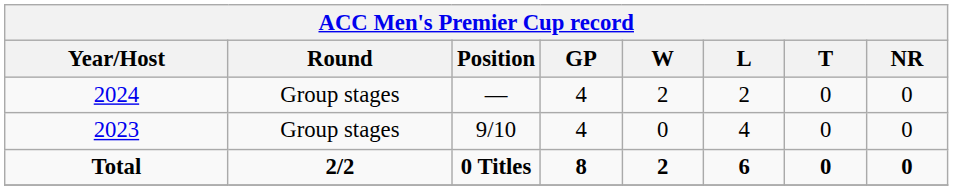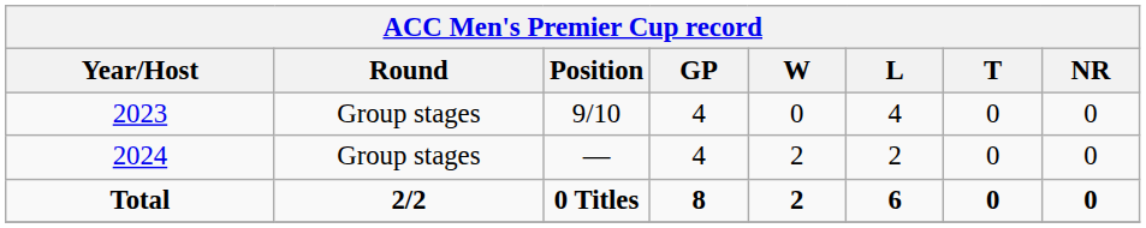 <table class="wikitable" style="text-align: center;">
 <tr>
 <th colspan=8><a href='#'>ACC Men's Premier Cup record</a></th>
 </tr>
 <tr>
 <th width=150>Year/Host</th>
 <th width=150>Round</th>
 <th width=50>Position</th>
 <th width=50>GP</th>
 <th width=50>W</th>
 <th width=50>L</th>
 <th width=50>T</th>
 <th width=50>NR</th>
 </tr>
 <tr>
+<td> <a href='#'>2023</a></td>
+<td>Group stages</td>
+<td>9/10</td>
+<td>4</td>
+<td>0</td>
+<td>4</td>
+<td>0</td>
+<td>0</td>
+</tr>
+<tr>
 <td> <a href='#'>2024</a></td>
 <td>Group stages</td>
 <td>—</td>
 <td>4</td>
 <td>2</td>
 <td>2</td>
-<td>0</td>
-<td>0</td>
-</tr>
-<tr>
-<td> <a href='#'>2023</a></td>
-<td>Group stages</td>
-<td>9/10</td>
-<td>4</td>
-<td>0</td>
-<td>4</td>
 <td>0</td>
 <td>0</td>
 </tr>
 <tr>
 <td><strong>Total</strong></td>
 <td><strong>2/2</strong></td>
 <td><strong>0 Titles</strong></td>
 <td><strong>8</strong></td>
 <td><strong>2</strong></td>
 <td><strong>6</strong></td>
 <td><strong>0</strong></td>
 <td><strong>0</strong></td>
 </tr>
 <tr>
 </tr>
 </table>
